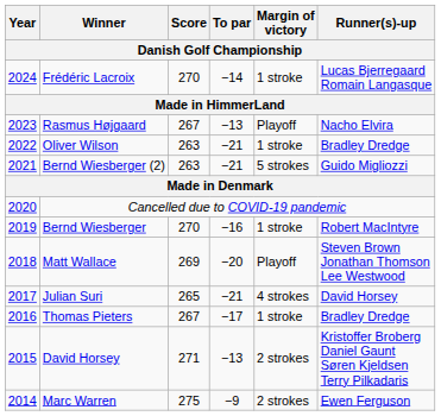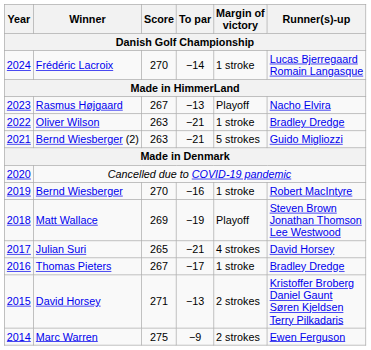 <table class=wikitable style="font-size:95%">
 <tr>
 <th>Year</th>
 <th>Winner</th>
 <th>Score</th>
 <th>To par</th>
 <th>Margin of<br>victory</th>
 <th>Runner(s)-up</th>
 </tr>
 <tr>
 <th colspan=7>Danish Golf Championship</th>
 </tr>
 <tr>
 <td><a href='#'>2024</a></td>
 <td> <a href='#'>Frédéric Lacroix</a></td>
 <td align=center>270</td>
 <td align=center>−14</td>
 <td>1 stroke</td>
 <td> <a href='#'>Lucas Bjerregaard</a><br> <a href='#'>Romain Langasque</a></td>
 </tr>
 <tr>
 <th colspan=7>Made in HimmerLand</th>
 </tr>
 <tr>
 <td><a href='#'>2023</a></td>
 <td> <a href='#'>Rasmus Højgaard</a></td>
 <td align=center>267</td>
 <td align=center>−13</td>
 <td>Playoff</td>
 <td> <a href='#'>Nacho Elvira</a></td>
 </tr>
 <tr>
 <td><a href='#'>2022</a></td>
 <td> <a href='#'>Oliver Wilson</a></td>
 <td align=center>263</td>
 <td align=center>−21</td>
 <td>1 stroke</td>
 <td> <a href='#'>Bradley Dredge</a></td>
 </tr>
 <tr>
 <td><a href='#'>2021</a></td>
 <td> <a href='#'>Bernd Wiesberger</a> (2)</td>
 <td align=center>263</td>
 <td align=center>−21</td>
 <td>5 strokes</td>
 <td> <a href='#'>Guido Migliozzi</a></td>
 </tr>
 <tr>
 <th colspan=7>Made in Denmark</th>
 </tr>
 <tr>
 <td><a href='#'>2020</a></td>
 <td colspan=5 align=center><em>Cancelled due to <a href='#'>COVID-19 pandemic</a></em></td>
 </tr>
 <tr>
 <td><a href='#'>2019</a></td>
 <td> <a href='#'>Bernd Wiesberger</a></td>
 <td align=center>270</td>
 <td align=center>−16</td>
 <td>1 stroke</td>
 <td> <a href='#'>Robert MacIntyre</a></td>
 </tr>
 <tr>
 <td><a href='#'>2018</a></td>
 <td> <a href='#'>Matt Wallace</a></td>
 <td align=center>269</td>
-<td align=center>−20</td>
+<td align=center>−19</td>
 <td>Playoff</td>
 <td> <a href='#'>Steven Brown</a><br> <a href='#'>Jonathan Thomson</a><br> <a href='#'>Lee Westwood</a></td>
 </tr>
 <tr>
 <td><a href='#'>2017</a></td>
 <td> <a href='#'>Julian Suri</a></td>
 <td align=center>265</td>
 <td align=center>−21</td>
 <td>4 strokes</td>
 <td> <a href='#'>David Horsey</a></td>
 </tr>
 <tr>
 <td><a href='#'>2016</a></td>
 <td> <a href='#'>Thomas Pieters</a></td>
 <td align=center>267</td>
 <td align=center>−17</td>
 <td>1 stroke</td>
 <td> <a href='#'>Bradley Dredge</a></td>
 </tr>
 <tr>
 <td><a href='#'>2015</a></td>
 <td> <a href='#'>David Horsey</a></td>
 <td align=center>271</td>
 <td align=center>−13</td>
 <td>2 strokes</td>
 <td> <a href='#'>Kristoffer Broberg</a><br> <a href='#'>Daniel Gaunt</a><br> <a href='#'>Søren Kjeldsen</a><br> <a href='#'>Terry Pilkadaris</a></td>
 </tr>
 <tr>
 <td><a href='#'>2014</a></td>
 <td> <a href='#'>Marc Warren</a></td>
 <td align=center>275</td>
 <td align=center>−9</td>
 <td>2 strokes</td>
 <td> <a href='#'>Ewen Ferguson</a></td>
 </tr>
 </table>
